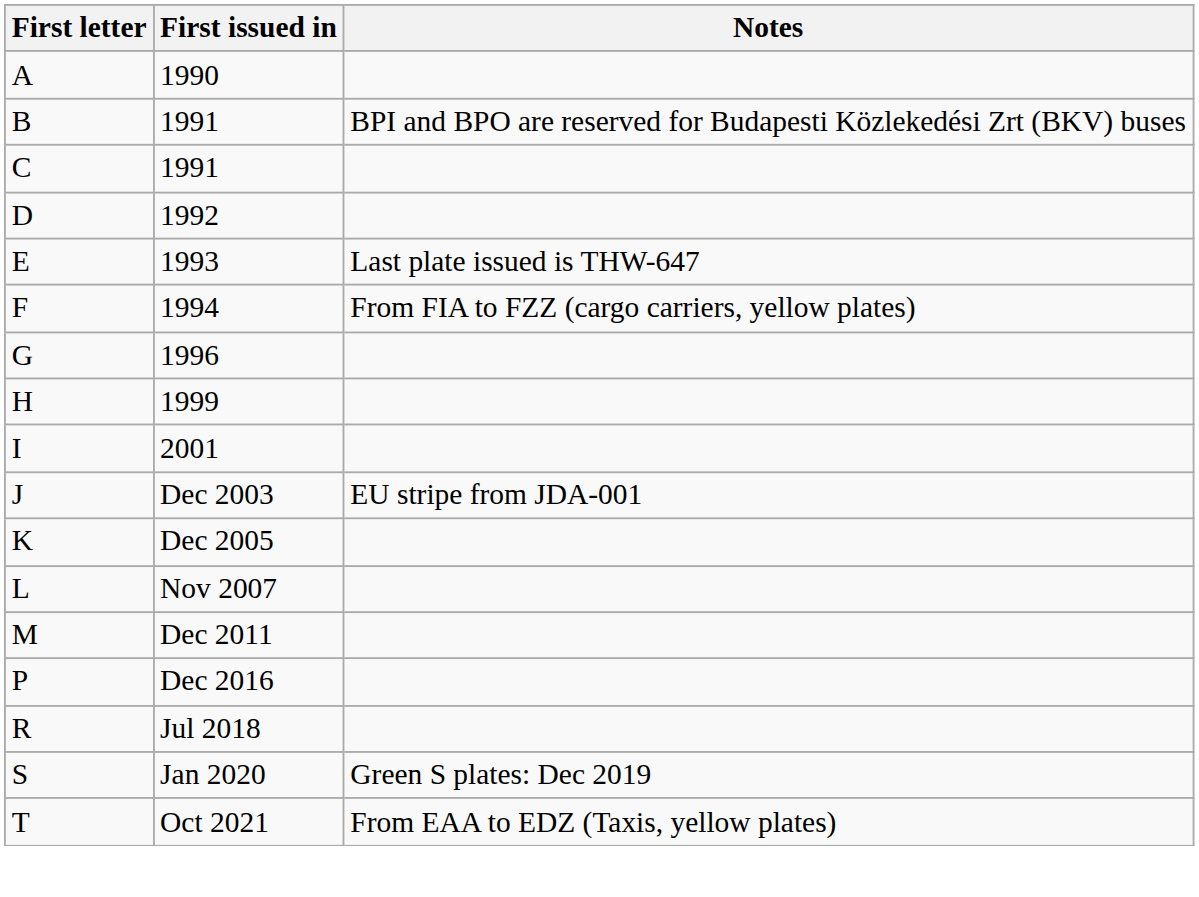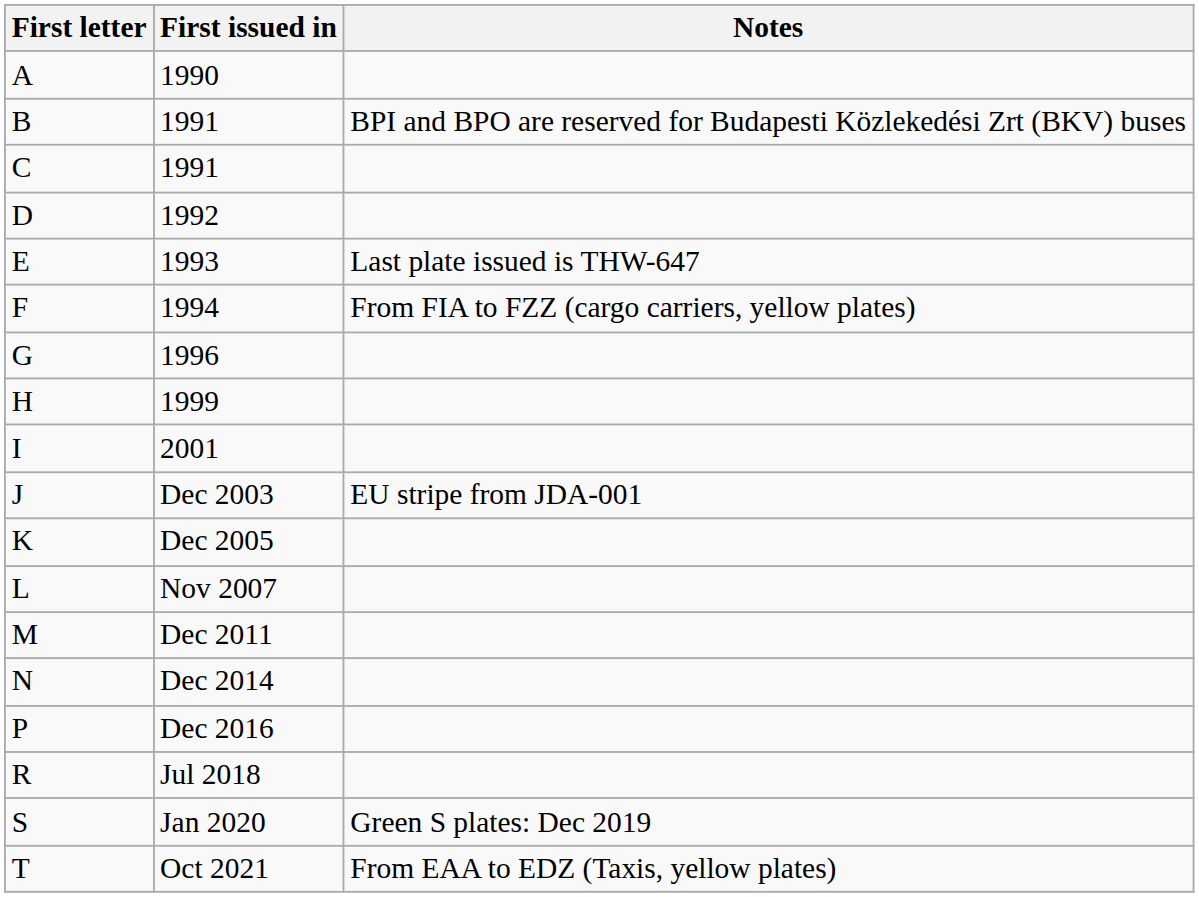 <table class="wikitable">
 <tr>
 <th>First letter</th>
 <th>First issued in</th>
 <th>Notes</th>
 </tr>
 <tr>
 <td>A</td>
 <td>1990</td>
 <td></td>
 </tr>
 <tr>
 <td>B</td>
 <td>1991</td>
 <td>BPI and BPO are reserved for Budapesti Közlekedési Zrt (BKV) buses</td>
 </tr>
 <tr>
 <td>C</td>
 <td>1991</td>
 <td></td>
 </tr>
 <tr>
 <td>D</td>
 <td>1992</td>
 <td></td>
 </tr>
 <tr>
 <td>E</td>
 <td>1993</td>
 <td>Last plate issued is THW-647</td>
 </tr>
 <tr>
 <td>F</td>
 <td>1994</td>
 <td>From FIA to FZZ (cargo carriers, yellow plates)</td>
 </tr>
 <tr>
 <td>G</td>
 <td>1996</td>
 <td></td>
 </tr>
 <tr>
 <td>H</td>
 <td>1999</td>
 <td></td>
 </tr>
 <tr>
 <td>I</td>
 <td>2001</td>
 <td></td>
 </tr>
 <tr>
 <td>J</td>
 <td>Dec 2003</td>
 <td>EU stripe from JDA-001</td>
 </tr>
 <tr>
 <td>K</td>
 <td>Dec 2005</td>
 <td></td>
 </tr>
 <tr>
 <td>L</td>
 <td>Nov 2007</td>
 <td></td>
 </tr>
 <tr>
 <td>M</td>
 <td>Dec 2011</td>
 <td></td>
 </tr>
 <tr>
+<td>N</td>
+<td>Dec 2014</td>
+<td></td>
+</tr>
+<tr>
 <td>P</td>
 <td>Dec 2016</td>
 <td></td>
 </tr>
 <tr>
 <td>R</td>
 <td>Jul 2018</td>
 <td></td>
 </tr>
 <tr>
 <td>S</td>
 <td>Jan 2020</td>
 <td>Green S plates: Dec 2019</td>
 </tr>
 <tr>
 <td>T</td>
 <td>Oct 2021</td>
 <td>From EAA to EDZ (Taxis, yellow plates) </td>
 </tr>
 </table>
